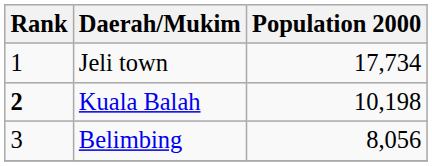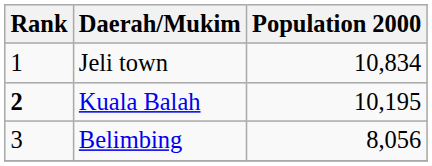 <table class="wikitable" style="text-align:right; margin-right:60px">
 <tr>
 <th>Rank</th>
 <th>Daerah/Mukim</th>
 <th>Population 2000</th>
 </tr>
 <tr>
 <td align=left>1</td>
 <td align=left>Jeli town</td>
-<td>17,734</td>
+<td>10,834</td>
 </tr>
 <tr>
 <td align=left><strong>2</strong></td>
 <td align=left><a href='#'>Kuala Balah</a></td>
-<td>10,198</td>
+<td>10,195</td>
 </tr>
 <tr>
 <td align=left>3</td>
 <td align=left><a href='#'>Belimbing</a></td>
 <td>8,056</td>
 </tr>
 <tr>
 </tr>
 </table>
